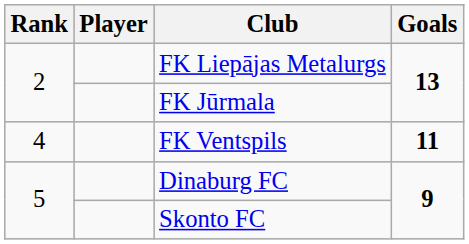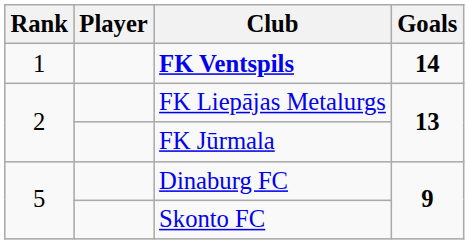 <table class="wikitable" style="text-align:center">
 <tr>
 <th>Rank</th>
 <th>Player</th>
 <th>Club</th>
 <th>Goals</th>
+</tr>
+<tr>
+<td>1</td>
+<td align="left"><strong></strong></td>
+<td align="left"><strong><a href='#'>FK Ventspils</a></strong></td>
+<td><strong>14</strong></td>
 </tr>
 <tr>
 <td rowspan=2>2</td>
 <td align="left"></td>
 <td align="left"><a href='#'>FK Liepājas Metalurgs</a></td>
 <td rowspan=2><strong>13</strong></td>
 </tr>
 <tr>
 <td align="left"></td>
 <td align="left"><a href='#'>FK Jūrmala</a></td>
 </tr>
 <tr>
-<td>4</td>
-<td align="left"></td>
-<td align="left"><a href='#'>FK Ventspils</a></td>
-<td><strong>11</strong></td>
-</tr>
-<tr>
 <td rowspan=2>5</td>
 <td align="left"></td>
 <td align="left"><a href='#'>Dinaburg FC</a></td>
 <td rowspan=2><strong>9</strong></td>
 </tr>
 <tr>
 <td align="left"></td>
 <td align="left"><a href='#'>Skonto FC</a></td>
 </tr>
 </table>
